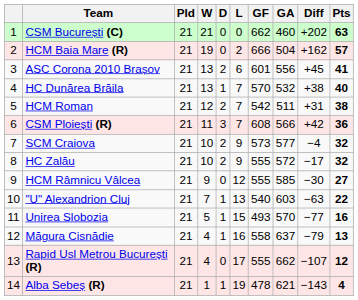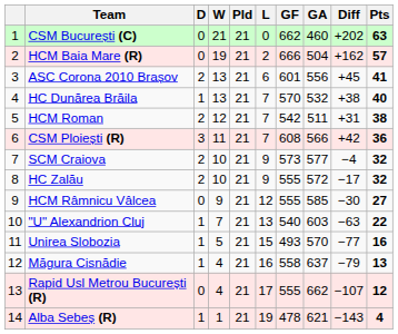 <table class="wikitable sortable" style="text-align:center">
 <tr>
 <th></th>
 <th width="200">Team</th>
+<th>D</th>
+<th>W</th>
 <th>Pld</th>
-<th>W</th>
-<th>D</th>
 <th>L</th>
 <th>GF</th>
 <th>GA</th>
 <th>Diff</th>
 <th>Pts</th>
 </tr>
 <tr style="background: #CCFFCC;">
 <td>1</td>
 <td align=left> <a href='#'>CSM București</a> <strong>(C)</strong></td>
+<td>0</td>
 <td>21</td>
 <td>21</td>
-<td>0</td>
 <td>0</td>
 <td>662</td>
 <td>460</td>
 <td>+202</td>
 <td><strong>63</strong></td>
 </tr>
 <tr style="background: #FFE6E6;">
 <td>2</td>
 <td align=left><a href='#'>HCM Baia Mare</a>  <strong>(R)</strong></td>
+<td>0</td>
+<td>19</td>
 <td>21</td>
-<td>19</td>
-<td>0</td>
 <td>2</td>
 <td>666</td>
 <td>504</td>
 <td>+162</td>
 <td><strong>57</strong></td>
 </tr>
 <tr>
 <td>3</td>
 <td align=left><a href='#'>ASC Corona 2010 Brașov</a></td>
+<td>2</td>
+<td>13</td>
 <td>21</td>
-<td>13</td>
-<td>2</td>
 <td>6</td>
 <td>601</td>
 <td>556</td>
 <td>+45</td>
 <td><strong>41</strong></td>
 </tr>
 <tr>
 <td>4</td>
 <td align=left><a href='#'>HC Dunărea Brăila</a></td>
+<td>1</td>
+<td>13</td>
 <td>21</td>
-<td>13</td>
-<td>1</td>
 <td>7</td>
 <td>570</td>
 <td>532</td>
 <td>+38</td>
 <td><strong>40</strong></td>
 </tr>
 <tr>
 <td>5</td>
 <td align=left><a href='#'>HCM Roman</a></td>
+<td>2</td>
+<td>12</td>
 <td>21</td>
-<td>12</td>
-<td>2</td>
 <td>7</td>
 <td>542</td>
 <td>511</td>
 <td>+31</td>
 <td><strong>38</strong></td>
 </tr>
 <tr style="background: #FFE6E6;">
 <td>6</td>
 <td align=left><a href='#'>CSM Ploiești</a> <strong>(R)</strong></td>
+<td>3</td>
+<td>11</td>
 <td>21</td>
-<td>11</td>
-<td>3</td>
 <td>7</td>
 <td>608</td>
 <td>566</td>
 <td>+42</td>
 <td><strong>36</strong></td>
 </tr>
 <tr>
 <td>7</td>
 <td align=left><a href='#'>SCM Craiova</a></td>
+<td>2</td>
+<td>10</td>
 <td>21</td>
-<td>10</td>
-<td>2</td>
 <td>9</td>
 <td>573</td>
 <td>577</td>
 <td>−4</td>
 <td><strong>32</strong></td>
 </tr>
 <tr>
 <td>8</td>
 <td align=left><a href='#'>HC Zalău</a></td>
+<td>2</td>
+<td>10</td>
 <td>21</td>
-<td>10</td>
-<td>2</td>
 <td>9</td>
 <td>555</td>
 <td>572</td>
 <td>−17</td>
 <td><strong>32</strong></td>
 </tr>
 <tr>
 <td>9</td>
 <td align=left><a href='#'>HCM Râmnicu Vâlcea</a></td>
+<td>0</td>
+<td>9</td>
 <td>21</td>
-<td>9</td>
-<td>0</td>
 <td>12</td>
 <td>555</td>
 <td>585</td>
 <td>−30</td>
 <td><strong>27</strong></td>
 </tr>
 <tr>
 <td>10</td>
 <td align=left><a href='#'>"U" Alexandrion Cluj</a></td>
+<td>1</td>
+<td>7</td>
 <td>21</td>
-<td>7</td>
-<td>1</td>
 <td>13</td>
 <td>540</td>
 <td>603</td>
 <td>−63</td>
 <td><strong>22</strong></td>
 </tr>
 <tr>
 <td>11</td>
 <td align=left><a href='#'>Unirea Slobozia</a></td>
+<td>1</td>
+<td>5</td>
 <td>21</td>
-<td>5</td>
-<td>1</td>
 <td>15</td>
 <td>493</td>
 <td>570</td>
 <td>−77</td>
 <td><strong>16</strong></td>
 </tr>
 <tr>
 <td>12</td>
 <td align=left><a href='#'>Măgura Cisnădie</a></td>
+<td>1</td>
+<td>4</td>
 <td>21</td>
-<td>4</td>
-<td>1</td>
 <td>16</td>
 <td>558</td>
 <td>637</td>
 <td>−79</td>
 <td><strong>13</strong></td>
 </tr>
 <tr style="background: #FFE6E6;">
 <td>13</td>
 <td align=left><a href='#'>Rapid Usl Metrou București</a>  <strong>(R)</strong></td>
+<td>0</td>
+<td>4</td>
 <td>21</td>
-<td>4</td>
-<td>0</td>
 <td>17</td>
 <td>555</td>
 <td>662</td>
 <td>−107</td>
 <td><strong>12</strong></td>
 </tr>
 <tr style="background: #FFE6E6;">
 <td>14</td>
 <td align=left><a href='#'>Alba Sebeș</a> <strong>(R)</strong></td>
-<td>21</td>
 <td>1</td>
 <td>1</td>
+<td>21</td>
 <td>19</td>
 <td>478</td>
 <td>621</td>
 <td>−143</td>
 <td><strong>4</strong></td>
 </tr>
 </table>
